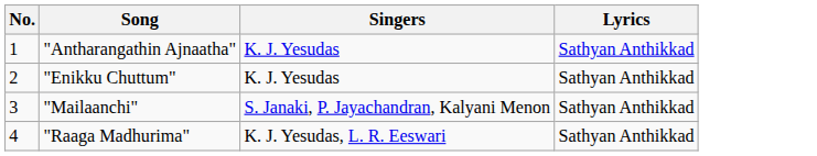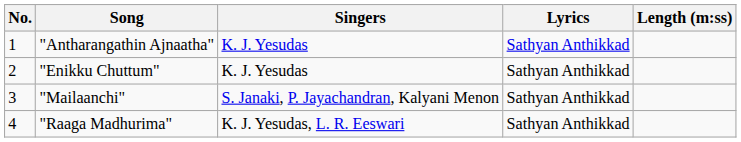 <table class="wikitable" style="font-size:95%;">
 <tr>
 <th>No.</th>
 <th>Song</th>
 <th>Singers</th>
 <th>Lyrics</th>
+<th>Length (m:ss)</th>
 </tr>
 <tr>
 <td>1</td>
 <td>"Antharangathin Ajnaatha"</td>
 <td><a href='#'>K. J. Yesudas</a></td>
 <td><a href='#'>Sathyan Anthikkad</a></td>
+<td></td>
 </tr>
 <tr>
 <td>2</td>
 <td>"Enikku Chuttum"</td>
 <td>K. J. Yesudas</td>
 <td>Sathyan Anthikkad</td>
+<td></td>
 </tr>
 <tr>
 <td>3</td>
 <td>"Mailaanchi"</td>
 <td><a href='#'>S. Janaki</a>, <a href='#'>P. Jayachandran</a>, Kalyani Menon</td>
 <td>Sathyan Anthikkad</td>
+<td></td>
 </tr>
 <tr>
 <td>4</td>
 <td>"Raaga Madhurima"</td>
 <td>K. J. Yesudas, <a href='#'>L. R. Eeswari</a></td>
 <td>Sathyan Anthikkad</td>
+<td></td>
 </tr>
 </table>
